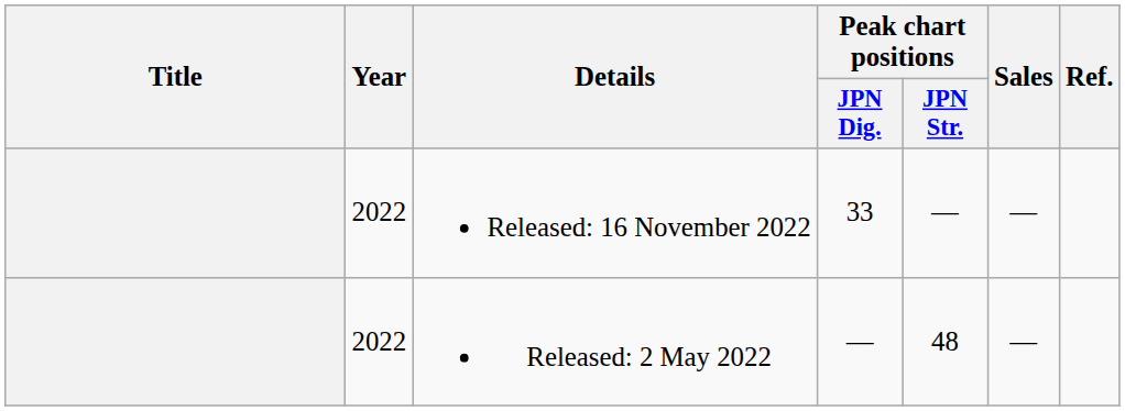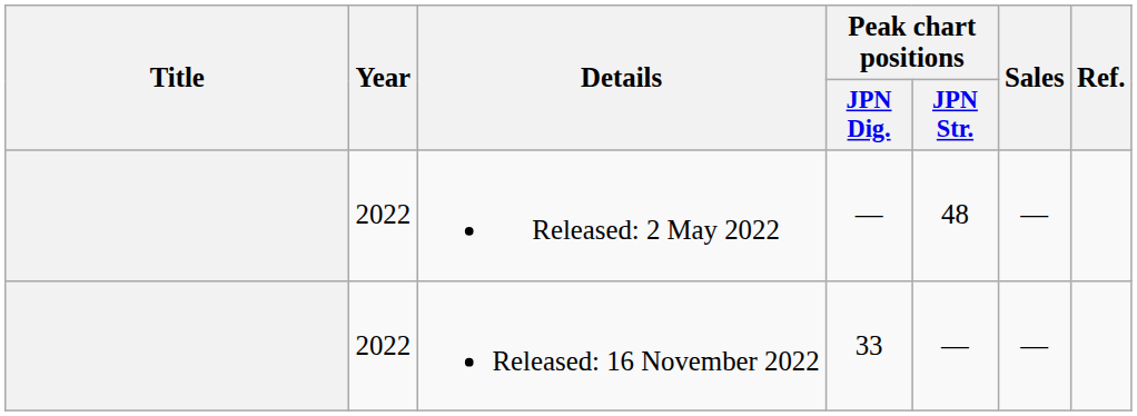 <table class="wikitable plainrowheaders" style="text-align:center;">
 <tr>
 <th scope="col" rowspan="2" style="width:12em;">Title</th>
 <th scope="col" rowspan="2">Year</th>
 <th scope="col" rowspan="2">Details</th>
 <th scope="col" colspan="2">Peak chart positions</th>
 <th scope="col" rowspan="2">Sales</th>
 <th scope="col" rowspan="2">Ref.</th>
 </tr>
 <tr>
 <th scope="col" style="width:3em;font-size:90%;"><a href='#'>JPN<br>Dig.</a><br></th>
 <th scope="col" style="width:3em;font-size:90%;"><a href='#'>JPN<br>Str.</a><br></th>
 </tr>
 <tr>
 <th scope="row"></th>
 <td>2022</td>
+<td><br><ul><li>Released: 2 May 2022</li></ul></td>
+<td>—</td>
+<td>48</td>
+<td>—</td>
+<td></td>
+</tr>
+<tr>
+<th scope="row"></th>
+<td>2022</td>
 <td><br><ul><li>Released: 16 November 2022</li></ul></td>
 <td>33</td>
 <td>—</td>
 <td>—</td>
 <td></td>
 </tr>
-<tr>
-<th scope="row"></th>
-<td>2022</td>
-<td><br><ul><li>Released: 2 May 2022</li></ul></td>
-<td>—</td>
-<td>48</td>
-<td>—</td>
-<td></td>
-</tr>
 </table>
